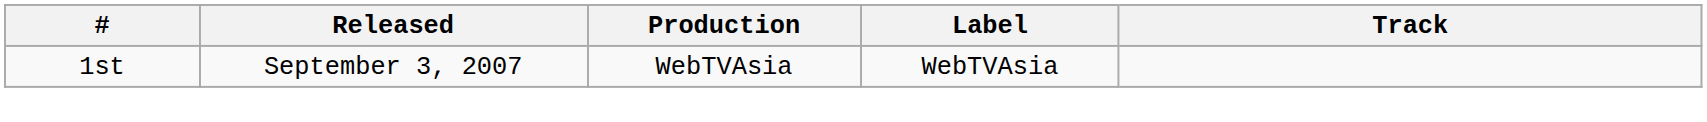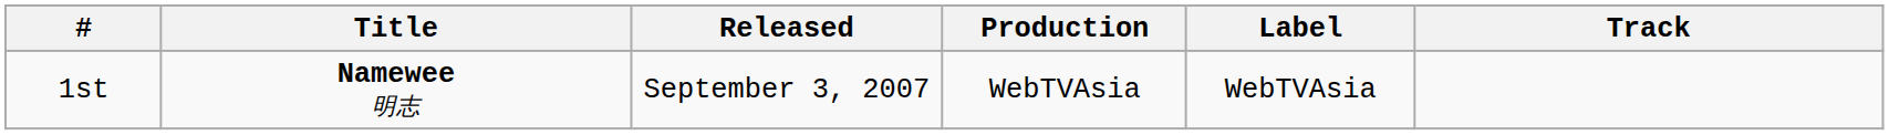 <table class="wikitable" style="text-align:center">
 <tr>
 <th width="5%" align="center">#</th>
+<th width="15%" align="center">Title</th>
 <th width="10%" align="center">Released</th>
 <th width="5%" align="center">Production</th>
 <th width="5%" align="center">Label</th>
 <th width="15%" align="center">Track</th>
 </tr>
 <tr>
 <td>1st</td>
+<td><strong>Namewee</strong><br><small><em>明志</em></small></td>
 <td>September 3, 2007</td>
 <td>WebTVAsia</td>
 <td>WebTVAsia</td>
 <td></td>
 </tr>
 </table>
